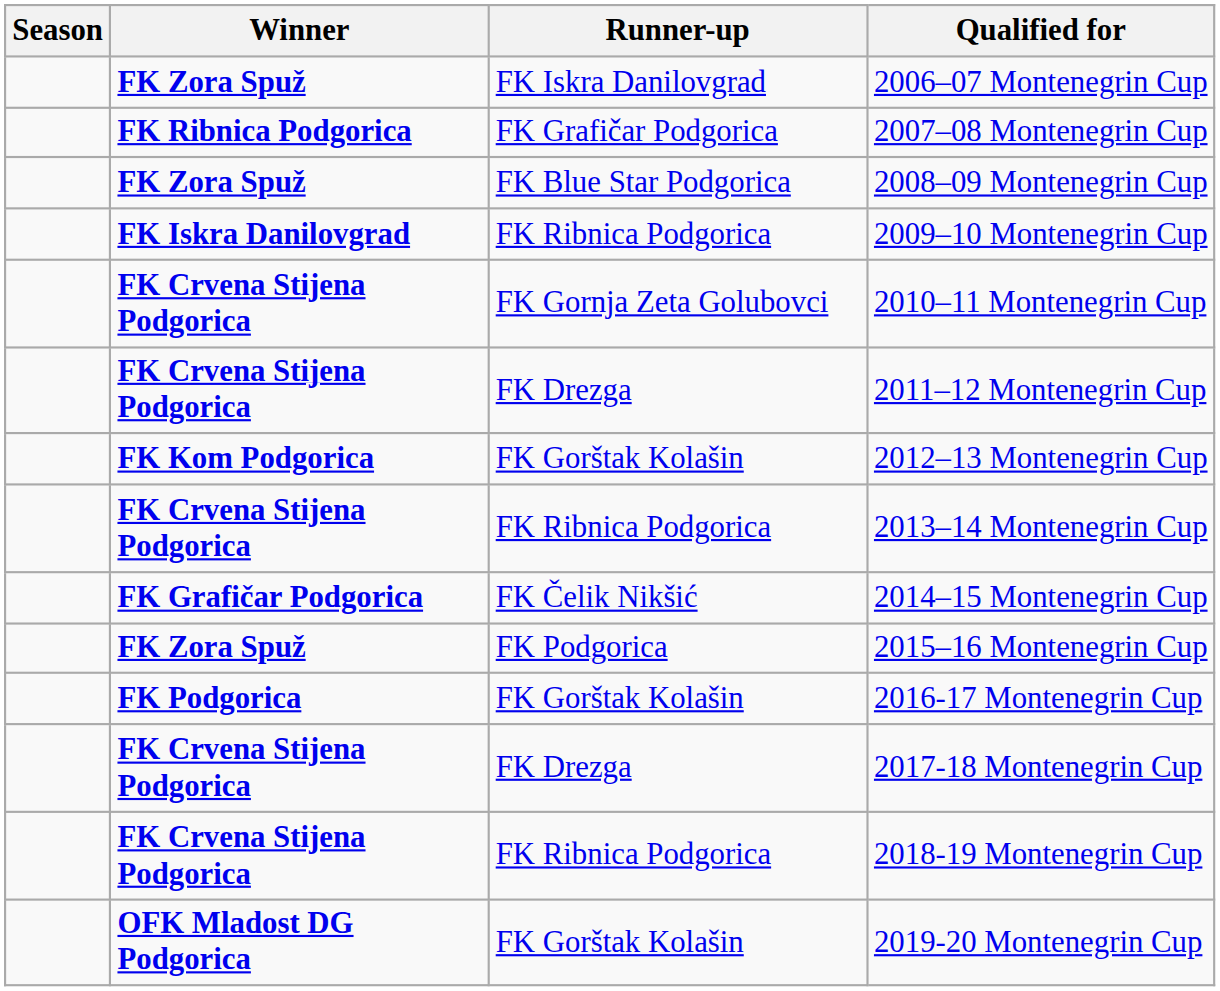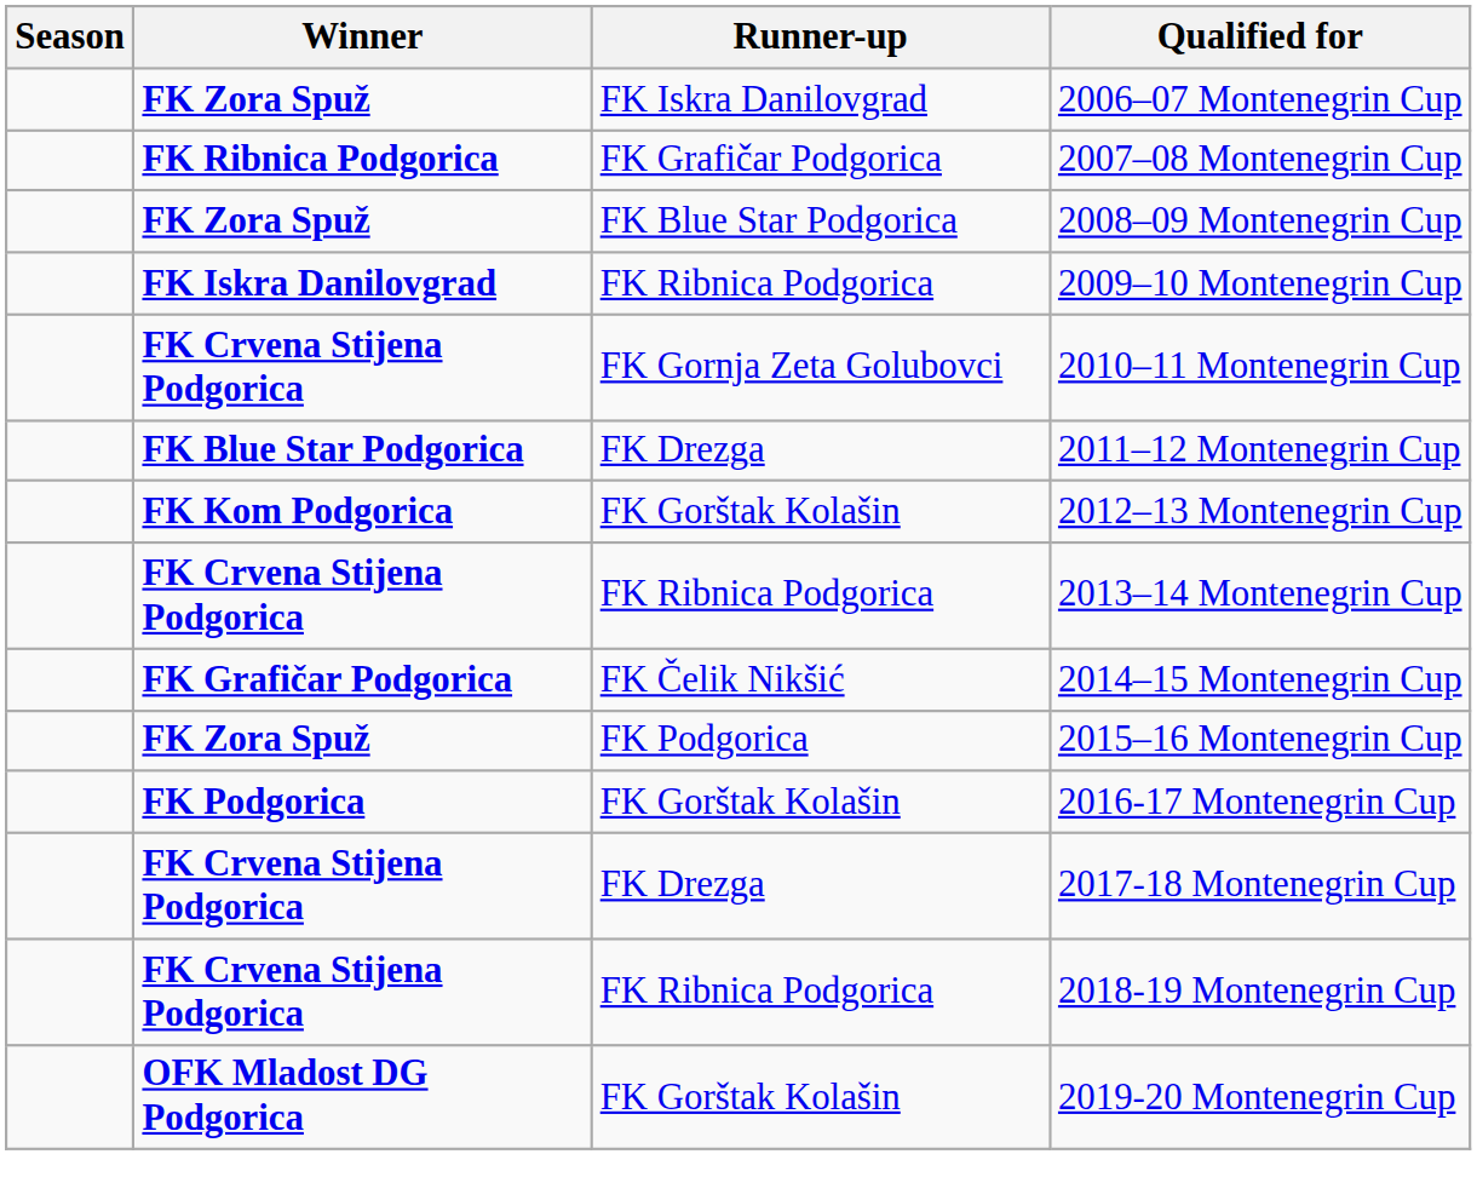 <table class="wikitable" style="font-size:90%">
 <tr>
 <th>Season</th>
 <th width="170">Winner</th>
 <th width="170">Runner-up</th>
 <th>Qualified for</th>
 </tr>
 <tr>
 <td></td>
 <td><strong><a href='#'>FK Zora Spuž</a></strong></td>
 <td><a href='#'>FK Iskra Danilovgrad</a></td>
 <td><a href='#'>2006–07 Montenegrin Cup</a></td>
 </tr>
 <tr>
 <td></td>
 <td><strong><a href='#'>FK Ribnica Podgorica</a></strong></td>
 <td><a href='#'>FK Grafičar Podgorica</a></td>
 <td><a href='#'>2007–08 Montenegrin Cup</a></td>
 </tr>
 <tr>
 <td></td>
 <td><strong><a href='#'>FK Zora Spuž</a></strong></td>
 <td><a href='#'>FK Blue Star Podgorica</a></td>
 <td><a href='#'>2008–09 Montenegrin Cup</a></td>
 </tr>
 <tr>
 <td></td>
 <td><strong><a href='#'>FK Iskra Danilovgrad</a></strong></td>
 <td><a href='#'>FK Ribnica Podgorica</a></td>
 <td><a href='#'>2009–10 Montenegrin Cup</a></td>
 </tr>
 <tr>
 <td></td>
 <td><strong><a href='#'>FK Crvena Stijena Podgorica</a></strong></td>
 <td><a href='#'>FK Gornja Zeta Golubovci</a></td>
 <td><a href='#'>2010–11 Montenegrin Cup</a></td>
 </tr>
 <tr>
 <td></td>
-<td><strong><a href='#'>FK Crvena Stijena Podgorica</a></strong></td>
+<td><strong><a href='#'>FK Blue Star Podgorica</a></strong></td>
 <td><a href='#'>FK Drezga</a></td>
 <td><a href='#'>2011–12 Montenegrin Cup</a></td>
 </tr>
 <tr>
 <td></td>
 <td><strong><a href='#'>FK Kom Podgorica</a></strong></td>
 <td><a href='#'>FK Gorštak Kolašin</a></td>
 <td><a href='#'>2012–13 Montenegrin Cup</a></td>
 </tr>
 <tr>
 <td></td>
 <td><strong><a href='#'>FK Crvena Stijena Podgorica</a></strong></td>
 <td><a href='#'>FK Ribnica Podgorica</a></td>
 <td><a href='#'>2013–14 Montenegrin Cup</a></td>
 </tr>
 <tr>
 <td></td>
 <td><strong><a href='#'>FK Grafičar Podgorica</a></strong></td>
 <td><a href='#'>FK Čelik Nikšić</a></td>
 <td><a href='#'>2014–15 Montenegrin Cup</a></td>
 </tr>
 <tr>
 <td></td>
 <td><strong><a href='#'>FK Zora Spuž</a></strong></td>
 <td><a href='#'>FK Podgorica</a></td>
 <td><a href='#'>2015–16 Montenegrin Cup</a></td>
 </tr>
 <tr>
 <td></td>
 <td><strong><a href='#'>FK Podgorica</a></strong></td>
 <td><a href='#'>FK Gorštak Kolašin</a></td>
 <td><a href='#'>2016-17 Montenegrin Cup</a></td>
 </tr>
 <tr>
 <td></td>
 <td><strong><a href='#'>FK Crvena Stijena Podgorica</a></strong></td>
 <td><a href='#'>FK Drezga</a></td>
 <td><a href='#'>2017-18 Montenegrin Cup</a></td>
 </tr>
 <tr>
 <td></td>
 <td><strong><a href='#'>FK Crvena Stijena Podgorica</a></strong></td>
 <td><a href='#'>FK Ribnica Podgorica</a></td>
 <td><a href='#'>2018-19 Montenegrin Cup</a></td>
 </tr>
 <tr>
 <td></td>
 <td><strong><a href='#'>OFK Mladost DG Podgorica</a></strong></td>
 <td><a href='#'>FK Gorštak Kolašin</a></td>
 <td><a href='#'>2019-20 Montenegrin Cup</a></td>
 </tr>
 </table>
